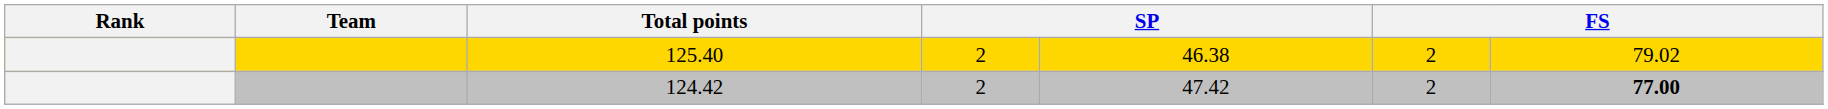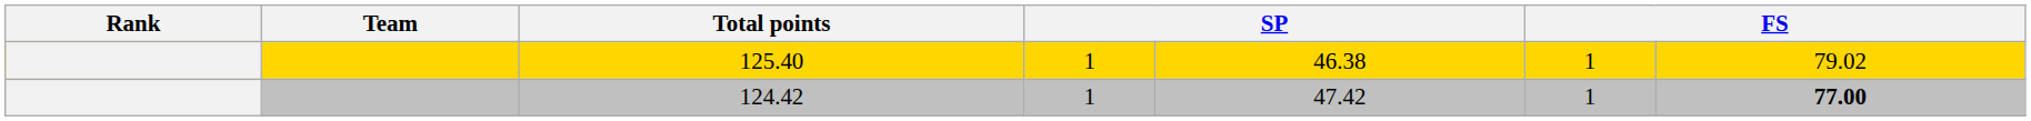 <table class="wikitable sortable" style="text-align:left;" width="70%">
 <tr>
 <th scope="col">Rank</th>
 <th scope="col">Team</th>
 <th scope="col">Total points</th>
 <th colspan="2" width="80px"><a href='#'>SP</a></th>
 <th colspan="2" width="80px"><a href='#'>FS</a></th>
 </tr>
 <tr bgcolor="gold">
 <th scope="row"></th>
 <td></td>
 <td style="text-align: center;">125.40</td>
-<td style="text-align: center;">2</td>
+<td style="text-align: center;">1</td>
 <td style="text-align: center;">46.38</td>
-<td style="text-align: center;">2</td>
+<td style="text-align: center;">1</td>
 <td style="text-align: center;">79.02</td>
 </tr>
 <tr bgcolor="silver">
 <th scope="row"></th>
 <td></td>
 <td style="text-align: center;">124.42</td>
-<td style="text-align: center;">2</td>
+<td style="text-align: center;">1</td>
 <td style="text-align: center;">47.42</td>
-<td style="text-align: center;">2</td>
+<td style="text-align: center;">1</td>
 <td style="text-align: center;"><strong>77.00</strong></td>
 </tr>
 </table>
